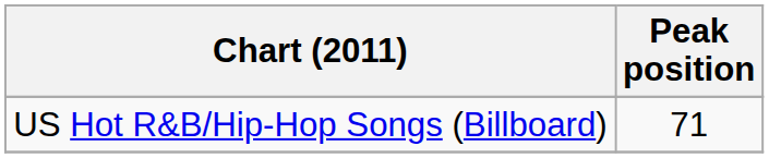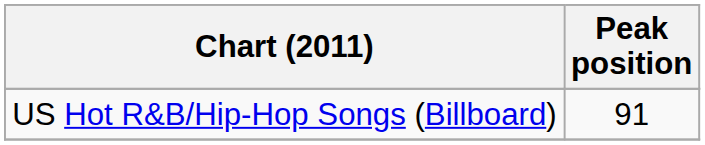 <table class="wikitable">
 <tr>
 <th>Chart (2011)</th>
 <th>Peak<br>position</th>
 </tr>
 <tr>
 </tr>
 <tr>
 <td>US <a href='#'>Hot R&B/Hip-Hop Songs</a> (<a href='#'>Billboard</a>)</td>
-<td style="text-align:center;">71</td>
+<td style="text-align:center;">91</td>
 </tr>
 <tr>
 </tr>
 </table>
